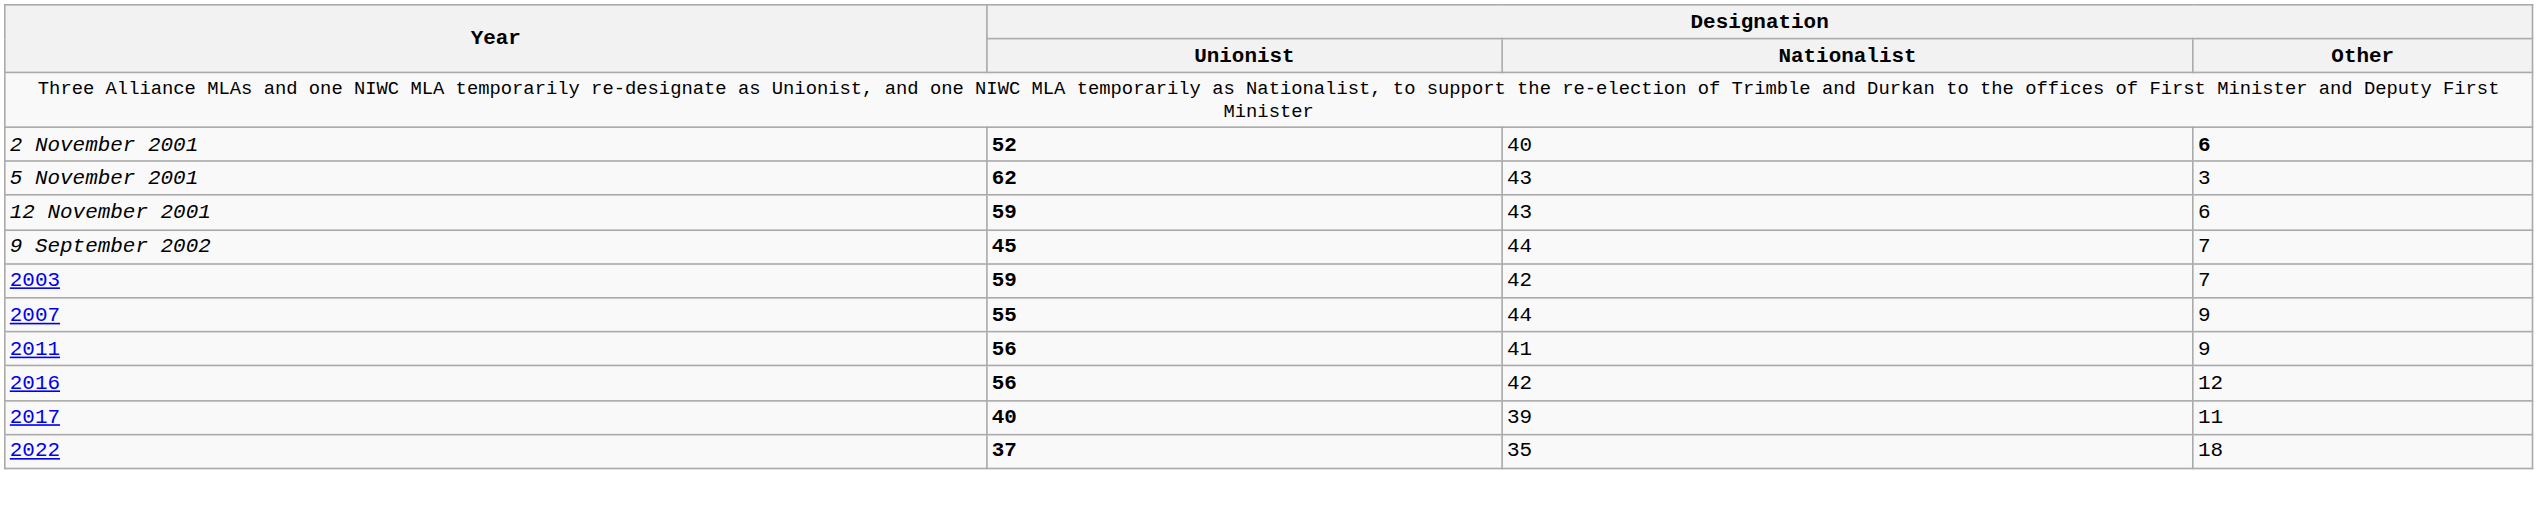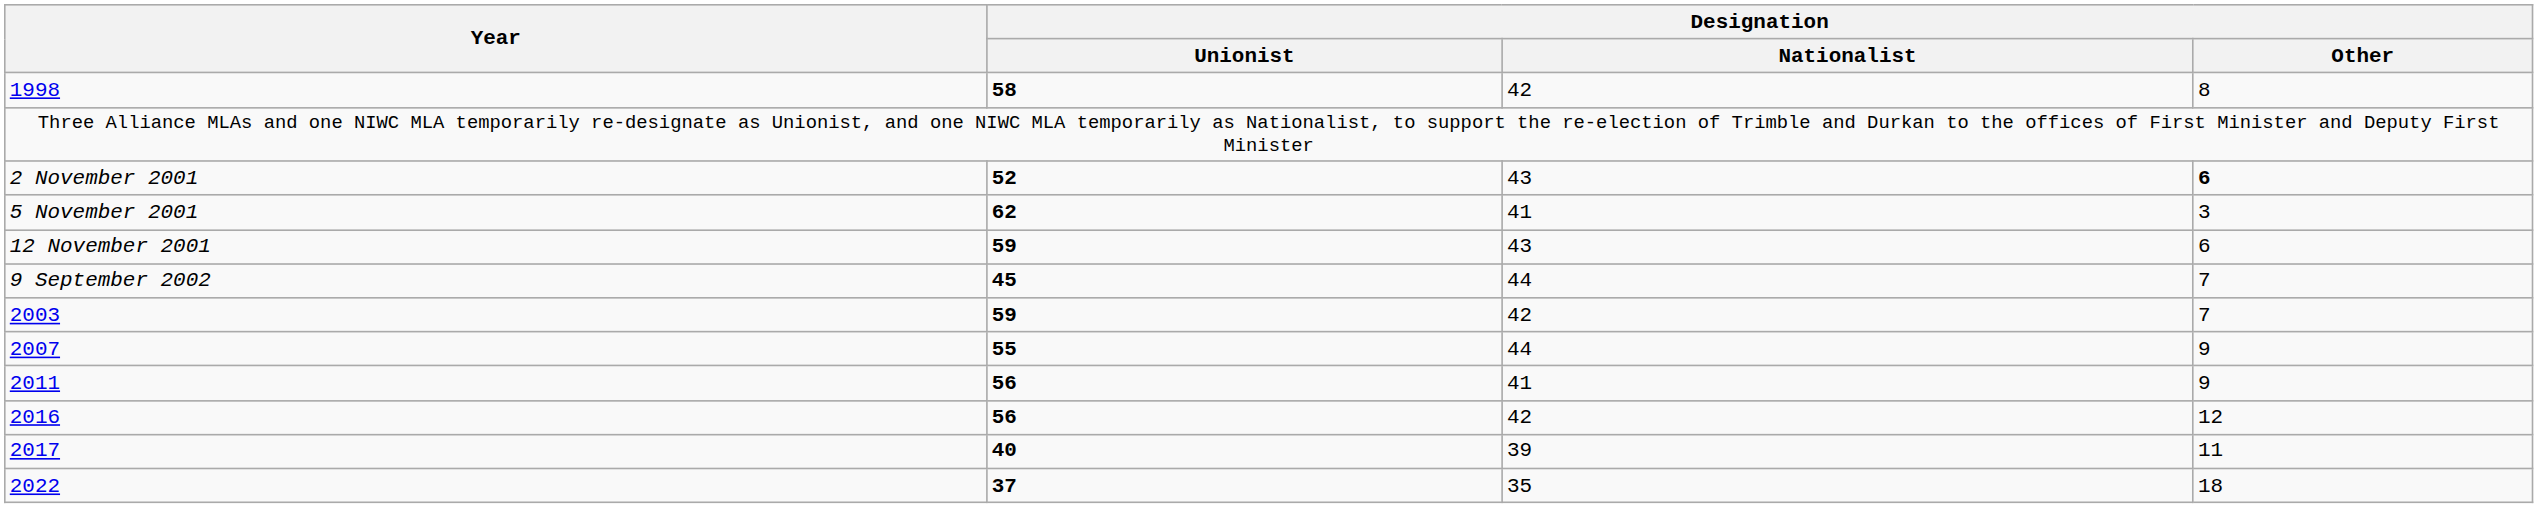 <table class="wikitable" align=center>
 <tr>
 <th rowspan="2">Year</th>
 <th colspan="3">Designation</th>
 </tr>
 <tr>
 <th>Unionist</th>
 <th>Nationalist</th>
 <th>Other</th>
 </tr>
 <tr>
+<td><a href='#'>1998</a></td>
+<td><strong>58</strong></td>
+<td>42</td>
+<td>8</td>
+</tr>
+<tr>
 <td colspan="4" style="text-align: center; font-size:90%">Three Alliance MLAs and one NIWC MLA temporarily re-designate as Unionist, and one NIWC MLA temporarily as Nationalist, to support the re-election of Trimble and Durkan to the offices of First Minister and Deputy First Minister</td>
 </tr>
 <tr>
 <td><em>2 November 2001</em></td>
 <td><strong>52</strong></td>
-<td>40</td>
+<td>43</td>
 <td><strong>6</strong></td>
 </tr>
 <tr>
 <td><em>5 November 2001</em></td>
 <td><strong>62</strong></td>
-<td>43</td>
+<td>41</td>
 <td>3</td>
 </tr>
 <tr>
 <td><em>12 November 2001</em></td>
 <td><strong>59</strong></td>
 <td>43</td>
 <td>6</td>
 </tr>
 <tr>
 <td><em>9 September 2002</em></td>
 <td><strong>45</strong></td>
 <td>44</td>
 <td>7</td>
 </tr>
 <tr>
 <td><a href='#'>2003</a></td>
 <td><strong>59</strong></td>
 <td>42</td>
 <td>7</td>
 </tr>
 <tr>
 <td><a href='#'>2007</a></td>
 <td><strong>55</strong></td>
 <td>44</td>
 <td>9</td>
 </tr>
 <tr>
 <td><a href='#'>2011</a></td>
 <td><strong>56</strong></td>
 <td>41</td>
 <td>9</td>
 </tr>
 <tr>
 <td><a href='#'>2016</a></td>
 <td><strong>56</strong></td>
 <td>42</td>
 <td>12</td>
 </tr>
 <tr>
 <td><a href='#'>2017</a></td>
 <td><strong>40</strong></td>
 <td>39</td>
 <td>11</td>
 </tr>
 <tr>
 <td><a href='#'>2022</a></td>
 <td><strong>37</strong></td>
 <td>35</td>
 <td>18</td>
 </tr>
 </table>
